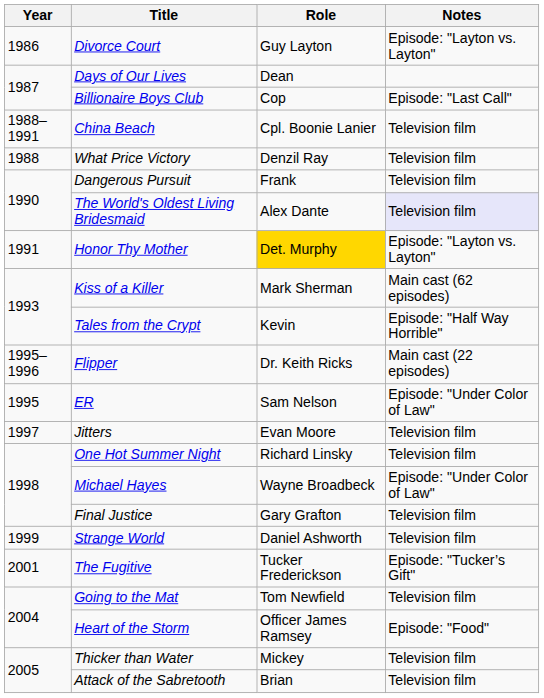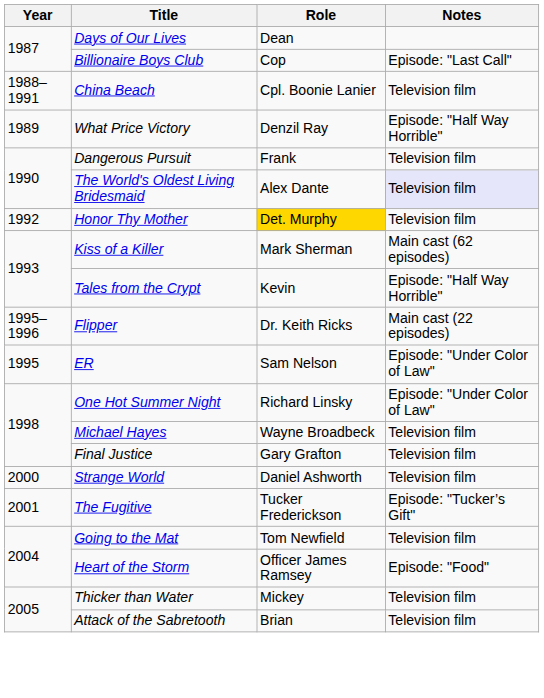 <table class="wikitable">
 <tr>
 <th>Year</th>
 <th>Title</th>
 <th>Role</th>
 <th>Notes</th>
-</tr>
-<tr>
-<td>1986</td>
-<td><em><a href='#'>Divorce Court</a></em></td>
-<td>Guy Layton</td>
-<td>Episode: "Layton vs. Layton"</td>
 </tr>
 <tr>
 <td rowspan="2">1987</td>
 <td><em><a href='#'>Days of Our Lives</a></em></td>
 <td>Dean</td>
 <td></td>
 </tr>
 <tr>
 <td><em><a href='#'>Billionaire Boys Club</a></em></td>
 <td>Cop</td>
 <td>Episode: "Last Call"</td>
 </tr>
 <tr>
 <td>1988–1991</td>
 <td><em><a href='#'>China Beach</a></em></td>
 <td>Cpl. Boonie Lanier</td>
 <td>Television film</td>
 </tr>
 <tr>
-<td>1988</td>
+<td>1989</td>
 <td><em>What Price Victory</em></td>
 <td>Denzil Ray</td>
-<td>Television film</td>
+<td>Episode: "Half Way Horrible"</td>
 </tr>
 <tr>
 <td rowspan="2">1990</td>
 <td><em>Dangerous Pursuit</em></td>
 <td>Frank</td>
 <td>Television film</td>
 </tr>
 <tr>
 <td><em><a href='#'>The World's Oldest Living Bridesmaid</a></em></td>
 <td>Alex Dante</td>
 <td style="background: lavender;">Television film</td>
 </tr>
 <tr>
-<td>1991</td>
+<td>1992</td>
 <td><em><a href='#'>Honor Thy Mother</a></em></td>
 <td style="background: gold;">Det. Murphy</td>
-<td>Episode: "Layton vs. Layton"</td>
+<td>Television film</td>
 </tr>
 <tr>
 <td rowspan="2">1993</td>
 <td><em><a href='#'>Kiss of a Killer</a></em></td>
 <td>Mark Sherman</td>
 <td>Main cast (62 episodes)</td>
 </tr>
 <tr>
 <td><em><a href='#'>Tales from the Crypt</a></em></td>
 <td>Kevin</td>
 <td>Episode: "Half Way Horrible"</td>
 </tr>
 <tr>
 <td>1995–1996</td>
 <td><em><a href='#'>Flipper</a></em></td>
 <td>Dr. Keith Ricks</td>
 <td>Main cast (22 episodes)</td>
 </tr>
 <tr>
 <td>1995</td>
 <td><em><a href='#'>ER</a></em></td>
 <td>Sam Nelson</td>
 <td>Episode: "Under Color of Law"</td>
 </tr>
 <tr>
-<td>1997</td>
-<td><em>Jitters</em></td>
-<td>Evan Moore</td>
-<td>Television film</td>
-</tr>
-<tr>
 <td rowspan="3">1998</td>
 <td><em><a href='#'>One Hot Summer Night</a></em></td>
 <td>Richard Linsky</td>
-<td>Television film</td>
+<td>Episode: "Under Color of Law"</td>
 </tr>
 <tr>
 <td><em><a href='#'>Michael Hayes</a></em></td>
 <td>Wayne Broadbeck</td>
-<td>Episode: "Under Color of Law"</td>
+<td>Television film</td>
 </tr>
 <tr>
 <td><em>Final Justice</em></td>
 <td>Gary Grafton</td>
 <td>Television film</td>
 </tr>
 <tr>
-<td>1999</td>
+<td>2000</td>
 <td><em><a href='#'>Strange World</a></em></td>
 <td>Daniel Ashworth</td>
 <td>Television film</td>
 </tr>
 <tr>
 <td>2001</td>
 <td><em><a href='#'>The Fugitive</a></em></td>
 <td>Tucker Frederickson</td>
 <td>Episode: "Tucker’s Gift"</td>
 </tr>
 <tr>
 <td rowspan="2">2004</td>
 <td><em><a href='#'>Going to the Mat</a></em></td>
 <td>Tom Newfield</td>
 <td>Television film</td>
 </tr>
 <tr>
 <td><em><a href='#'>Heart of the Storm</a></em></td>
 <td>Officer James Ramsey</td>
 <td>Episode: "Food"</td>
 </tr>
 <tr>
 <td rowspan="2">2005</td>
 <td><em>Thicker than Water</em></td>
 <td>Mickey</td>
 <td>Television film</td>
 </tr>
 <tr>
 <td><em>Attack of the Sabretooth</em></td>
 <td>Brian</td>
 <td>Television film</td>
 </tr>
 </table>
